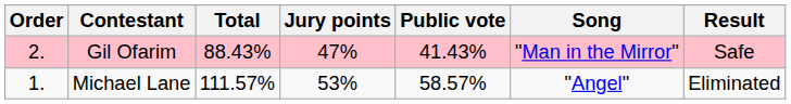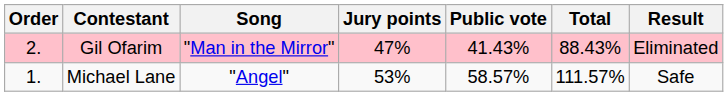 <table class="wikitable sortable" style="text-align: center; width: auto;">
 <tr class="hintergrundfarbe5">
 <th>Order</th>
 <th>Contestant</th>
-<th>Total</th>
+<th>Song</th>
 <th>Jury points</th>
 <th>Public vote</th>
-<th>Song</th>
+<th>Total</th>
 <th>Result</th>
 </tr>
 <tr bgcolor=pink>
 <td>2.</td>
 <td>Gil Ofarim</td>
-<td>88.43%</td>
+<td>"<a href='#'>Man in the Mirror</a>"</td>
 <td>47%</td>
 <td>41.43%</td>
-<td>"<a href='#'>Man in the Mirror</a>"</td>
-<td>Safe</td>
+<td>88.43%</td>
+<td>Eliminated</td>
 </tr>
 <tr>
 <td>1.</td>
 <td>Michael Lane</td>
-<td>111.57%</td>
+<td>"<a href='#'>Angel</a>"</td>
 <td>53%</td>
 <td>58.57%</td>
-<td>"<a href='#'>Angel</a>"</td>
-<td>Eliminated</td>
+<td>111.57%</td>
+<td>Safe</td>
 </tr>
 </table>
